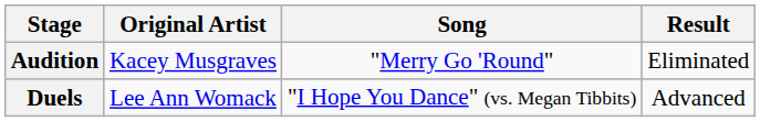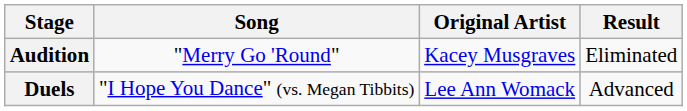 <table class="wikitable" style="text-align:center; font-size:90%; line-height:16px;">
 <tr>
 <th scope="col">Stage</th>
+<th scope="col">Song</th>
 <th scope="col">Original Artist</th>
-<th scope="col">Song</th>
 <th scope="col">Result</th>
 </tr>
 <tr>
 <th scope="row">Audition</th>
+<td>"<a href='#'>Merry Go 'Round</a>"</td>
 <td><a href='#'>Kacey Musgraves</a></td>
-<td>"<a href='#'>Merry Go 'Round</a>"</td>
 <td>Eliminated</td>
 </tr>
 <tr>
 <th scope="row">Duels</th>
+<td>"<a href='#'>I Hope You Dance</a>" <small>(vs. Megan Tibbits)</small></td>
 <td><a href='#'>Lee Ann Womack</a></td>
-<td>"<a href='#'>I Hope You Dance</a>" <small>(vs. Megan Tibbits)</small></td>
 <td>Advanced</td>
 </tr>
 </table>
